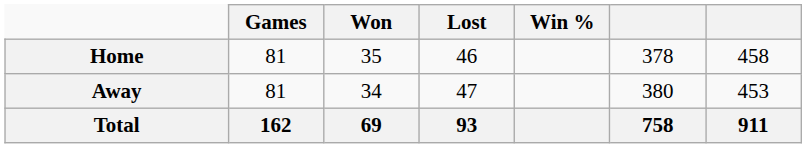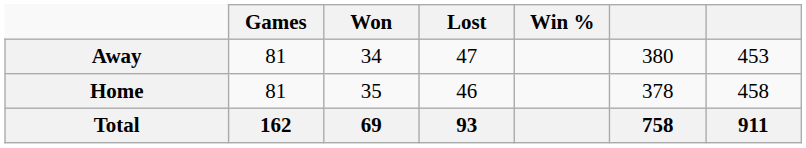 <table class="wikitable" style="margin:1em auto; font-size:95%; text-align:center; width:38em; border:0;">
 <tr>
 <td width="28%" style="background:#off;border:0;"></td>
 <th width="12%">Games</th>
 <th width="12%">Won</th>
 <th width="12%">Lost</th>
 <th width="12%">Win %</th>
 <th width="12%"></th>
 <th width="12%"></th>
 </tr>
 <tr>
+<th>Away</th>
+<td>81</td>
+<td>34</td>
+<td>47</td>
+<td></td>
+<td>380</td>
+<td>453</td>
+</tr>
+<tr>
 <th>Home</th>
 <td>81</td>
 <td>35</td>
 <td>46</td>
 <td></td>
 <td>378</td>
 <td>458</td>
-</tr>
-<tr>
-<th>Away</th>
-<td>81</td>
-<td>34</td>
-<td>47</td>
-<td></td>
-<td>380</td>
-<td>453</td>
 </tr>
 <tr>
 <th>Total</th>
 <th>162</th>
 <th>69</th>
 <th>93</th>
 <th></th>
 <th>758</th>
 <th>911</th>
 </tr>
 <tr>
 </tr>
 </table>
